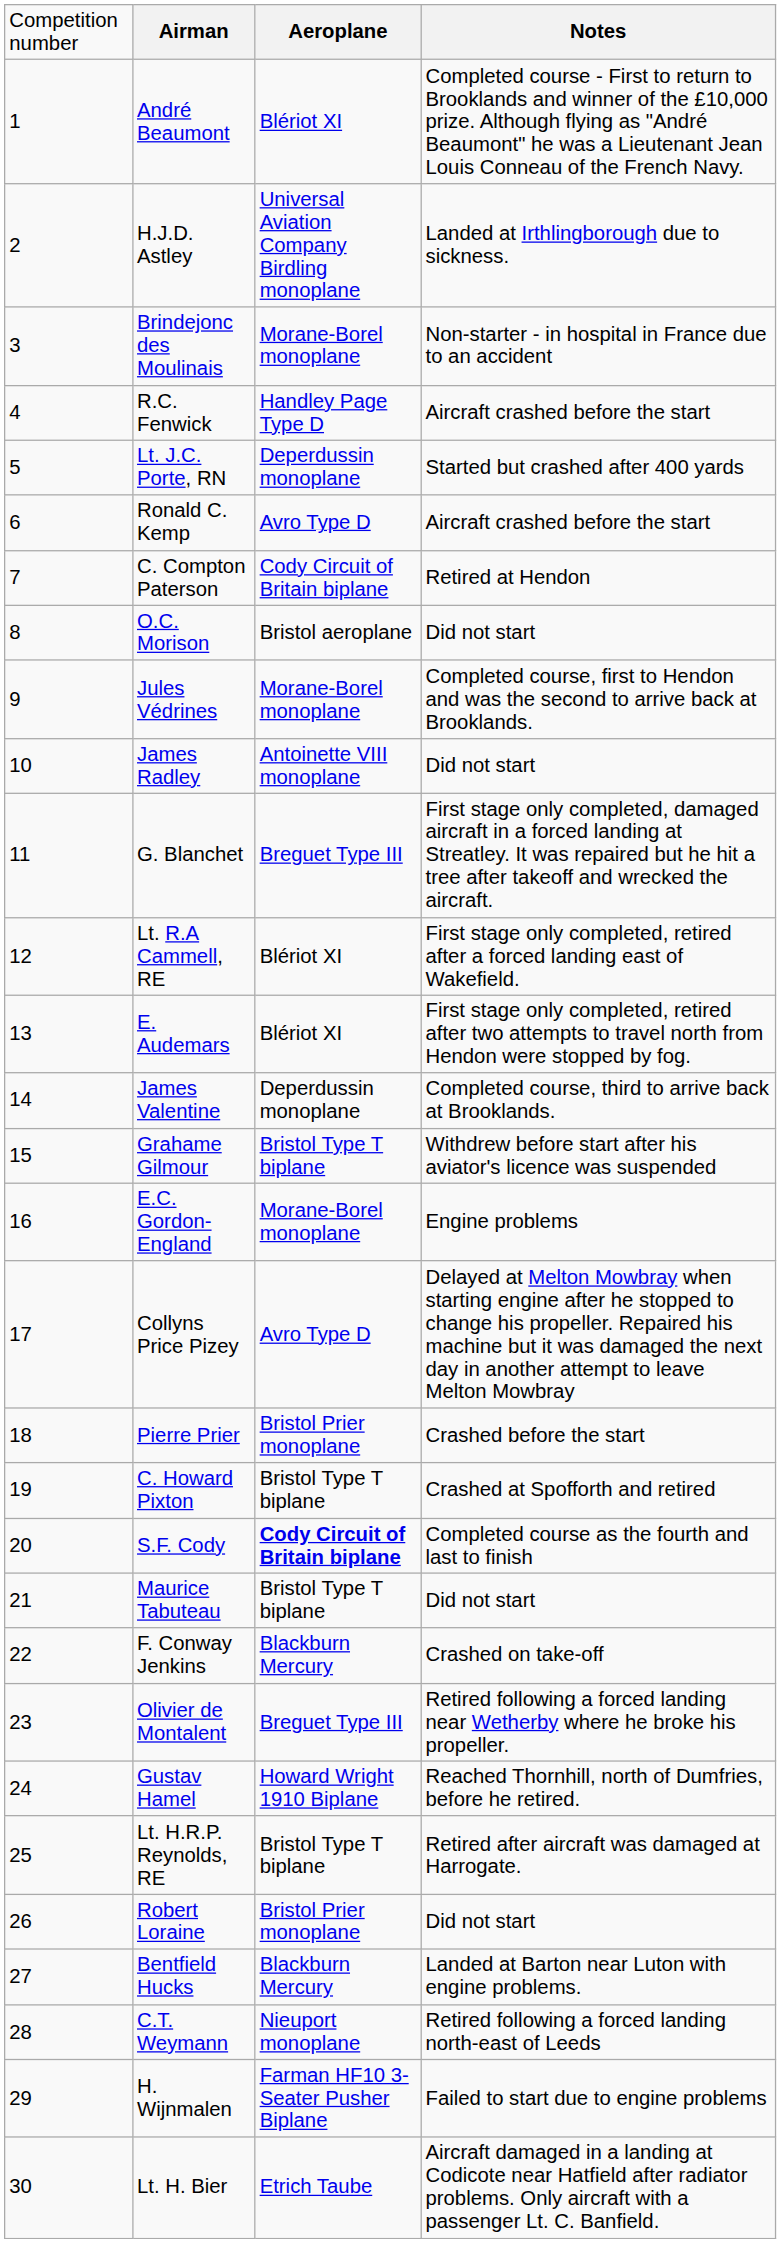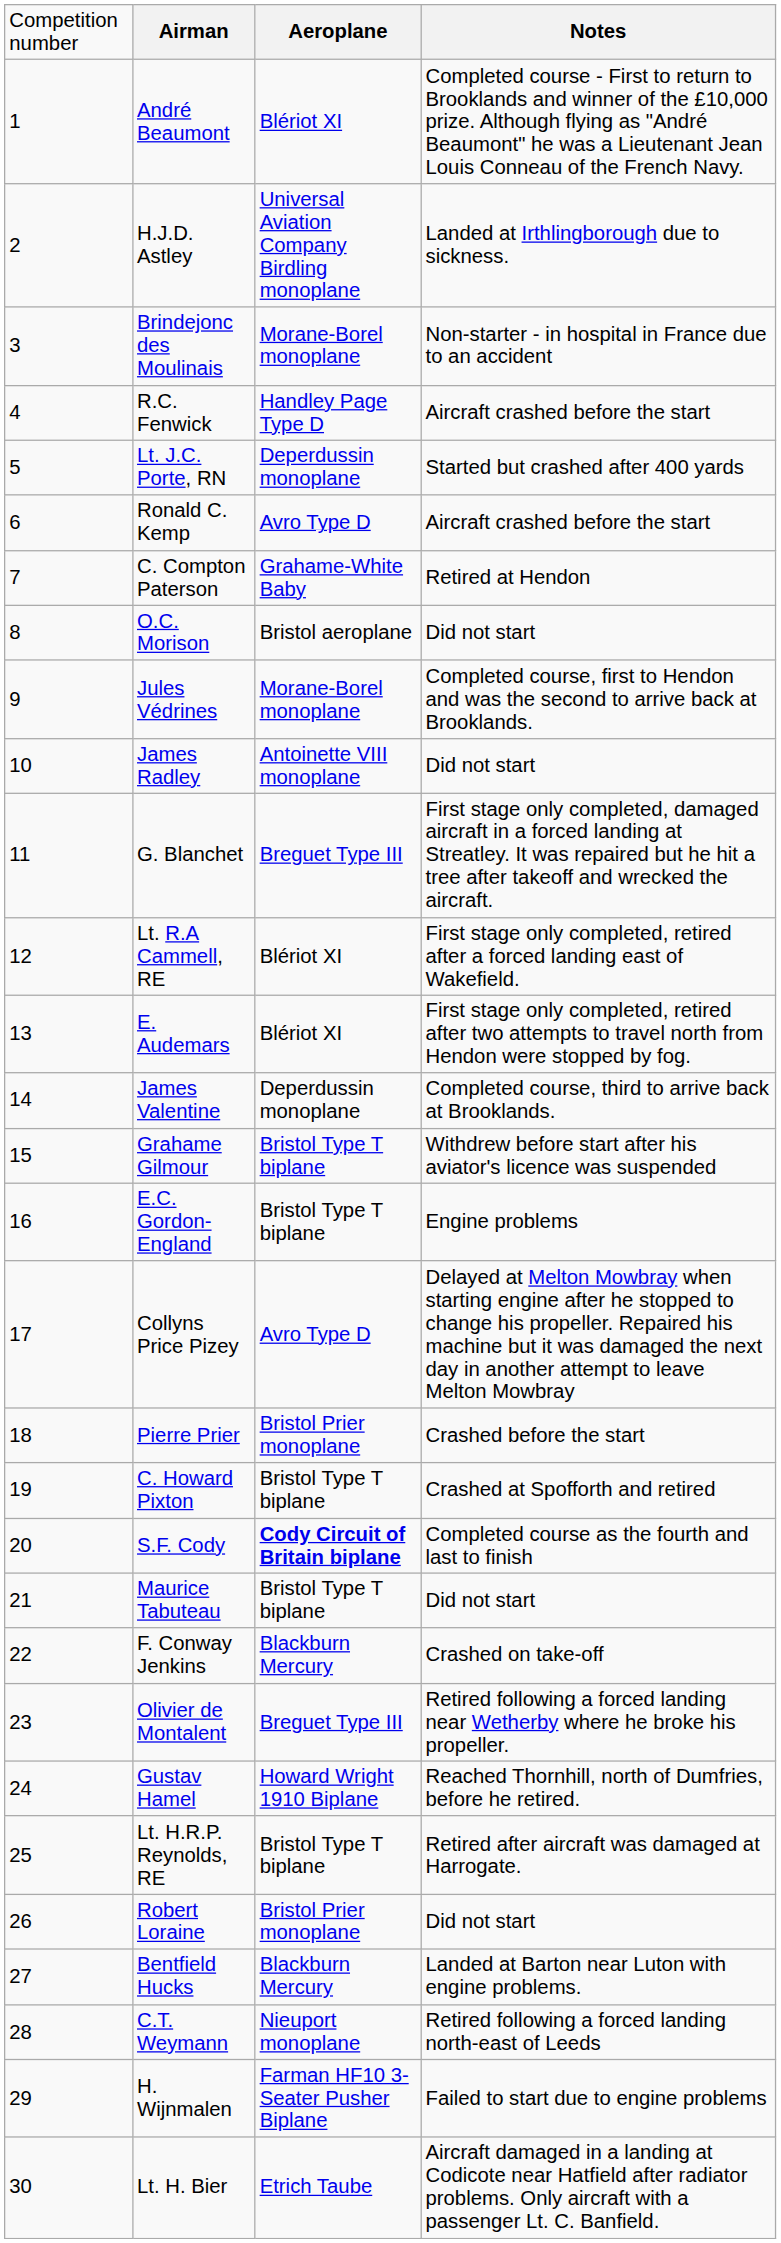 <table class="wikitable">
 <tr>
 <td>Competition number</td>
 <th>Airman</th>
 <th>Aeroplane</th>
 <th>Notes</th>
 </tr>
 <tr>
 <td>1</td>
 <td><a href='#'>André Beaumont</a></td>
 <td><a href='#'>Blériot XI</a></td>
 <td>Completed course - First to return to Brooklands and winner of the £10,000 prize. Although flying as "André Beaumont" he was a Lieutenant Jean Louis Conneau of the French Navy.</td>
 </tr>
 <tr>
 <td>2</td>
 <td>H.J.D. Astley</td>
 <td><a href='#'>Universal Aviation Company Birdling monoplane</a></td>
 <td>Landed at <a href='#'>Irthlingborough</a> due to sickness.</td>
 </tr>
 <tr>
 <td>3</td>
 <td><a href='#'>Brindejonc des Moulinais</a></td>
 <td><a href='#'>Morane-Borel monoplane</a></td>
 <td>Non-starter - in hospital in France due to an accident</td>
 </tr>
 <tr>
 <td>4</td>
 <td>R.C. Fenwick</td>
 <td><a href='#'>Handley Page Type D</a></td>
 <td>Aircraft crashed before the start</td>
 </tr>
 <tr>
 <td>5</td>
 <td><a href='#'>Lt. J.C. Porte</a>, RN</td>
 <td><a href='#'>Deperdussin monoplane</a></td>
 <td>Started but crashed after 400 yards</td>
 </tr>
 <tr>
 <td>6</td>
 <td>Ronald C. Kemp</td>
 <td><a href='#'>Avro Type D</a></td>
 <td>Aircraft crashed before the start</td>
 </tr>
 <tr>
 <td>7</td>
 <td>C. Compton Paterson</td>
-<td><a href='#'>Cody Circuit of Britain biplane</a></td>
+<td><a href='#'>Grahame-White Baby</a></td>
 <td>Retired at Hendon</td>
 </tr>
 <tr>
 <td>8</td>
 <td><a href='#'>O.C. Morison</a></td>
 <td>Bristol aeroplane</td>
 <td>Did not start</td>
 </tr>
 <tr>
 <td>9</td>
 <td><a href='#'>Jules Védrines</a></td>
 <td><a href='#'>Morane-Borel monoplane</a></td>
 <td>Completed course, first to Hendon and was the second to arrive back at Brooklands.</td>
 </tr>
 <tr>
 <td>10</td>
 <td><a href='#'>James Radley</a></td>
 <td><a href='#'>Antoinette VIII monoplane</a></td>
 <td>Did not start</td>
 </tr>
 <tr>
 <td>11</td>
 <td>G. Blanchet</td>
 <td><a href='#'>Breguet Type III</a></td>
 <td>First stage only completed, damaged aircraft in a forced landing at Streatley. It was repaired but he hit a tree after takeoff and wrecked the aircraft.</td>
 </tr>
 <tr>
 <td>12</td>
 <td>Lt. <a href='#'>R.A Cammell</a>, RE</td>
 <td>Blériot XI</td>
 <td>First stage only completed, retired after a forced landing east of Wakefield.</td>
 </tr>
 <tr>
 <td>13</td>
 <td><a href='#'>E. Audemars</a></td>
 <td>Blériot XI</td>
 <td>First stage only completed, retired after two attempts to travel north from Hendon were stopped by fog.</td>
 </tr>
 <tr>
 <td>14</td>
 <td><a href='#'>James Valentine</a></td>
 <td>Deperdussin monoplane</td>
 <td>Completed course, third to arrive back at Brooklands.</td>
 </tr>
 <tr>
 <td>15</td>
 <td><a href='#'>Grahame Gilmour</a></td>
 <td><a href='#'>Bristol Type T biplane</a></td>
 <td>Withdrew before start after his aviator's licence was suspended</td>
 </tr>
 <tr>
 <td>16</td>
 <td><a href='#'>E.C. Gordon-England</a></td>
-<td><a href='#'>Morane-Borel monoplane</a></td>
+<td>Bristol Type T biplane</td>
 <td>Engine problems</td>
 </tr>
 <tr>
 <td>17</td>
 <td>Collyns Price Pizey</td>
 <td><a href='#'>Avro Type D</a></td>
 <td>Delayed at <a href='#'>Melton Mowbray</a> when starting engine after he stopped to change his propeller. Repaired his machine but it was damaged the next day in another attempt to leave Melton Mowbray</td>
 </tr>
 <tr>
 <td>18</td>
 <td><a href='#'>Pierre Prier</a></td>
 <td><a href='#'>Bristol Prier monoplane</a></td>
 <td>Crashed before the start</td>
 </tr>
 <tr>
 <td>19</td>
 <td><a href='#'>C. Howard Pixton</a></td>
 <td>Bristol Type T biplane</td>
 <td>Crashed at Spofforth and retired</td>
 </tr>
 <tr>
 <td>20</td>
 <td><a href='#'>S.F. Cody</a></td>
 <td><strong><a href='#'>Cody Circuit of Britain biplane</a></strong></td>
 <td>Completed course as the fourth and last to finish</td>
 </tr>
 <tr>
 <td>21</td>
 <td><a href='#'>Maurice Tabuteau</a></td>
 <td>Bristol Type T biplane</td>
 <td>Did not start</td>
 </tr>
 <tr>
 <td>22</td>
 <td>F. Conway Jenkins</td>
 <td><a href='#'>Blackburn Mercury</a></td>
 <td>Crashed on take-off</td>
 </tr>
 <tr>
 <td>23</td>
 <td><a href='#'>Olivier de Montalent</a></td>
 <td><a href='#'>Breguet Type III</a></td>
 <td>Retired following a forced landing near <a href='#'>Wetherby</a> where he broke his propeller.</td>
 </tr>
 <tr>
 <td>24</td>
 <td><a href='#'>Gustav Hamel</a></td>
 <td><a href='#'>Howard Wright 1910 Biplane</a></td>
 <td>Reached Thornhill, north of Dumfries, before he retired.</td>
 </tr>
 <tr>
 <td>25</td>
 <td>Lt. H.R.P. Reynolds, RE</td>
 <td>Bristol Type T biplane</td>
 <td>Retired after aircraft was damaged at Harrogate.</td>
 </tr>
 <tr>
 <td>26</td>
 <td><a href='#'>Robert Loraine</a></td>
 <td><a href='#'>Bristol Prier monoplane</a></td>
 <td>Did not start</td>
 </tr>
 <tr>
 <td>27</td>
 <td><a href='#'>Bentfield Hucks</a></td>
 <td><a href='#'>Blackburn Mercury</a></td>
 <td>Landed at Barton near Luton with engine problems.</td>
 </tr>
 <tr>
 <td>28</td>
 <td><a href='#'>C.T. Weymann</a></td>
 <td><a href='#'>Nieuport monoplane</a></td>
 <td>Retired following a forced landing north-east of Leeds</td>
 </tr>
 <tr>
 <td>29</td>
 <td>H. Wijnmalen</td>
 <td><a href='#'>Farman HF10 3-Seater Pusher Biplane</a></td>
 <td>Failed to start due to engine problems</td>
 </tr>
 <tr>
 <td>30</td>
 <td>Lt. H. Bier</td>
 <td><a href='#'>Etrich Taube</a></td>
 <td>Aircraft damaged in a landing at Codicote near Hatfield after radiator problems. Only aircraft with a passenger Lt. C. Banfield.</td>
 </tr>
 </table>
